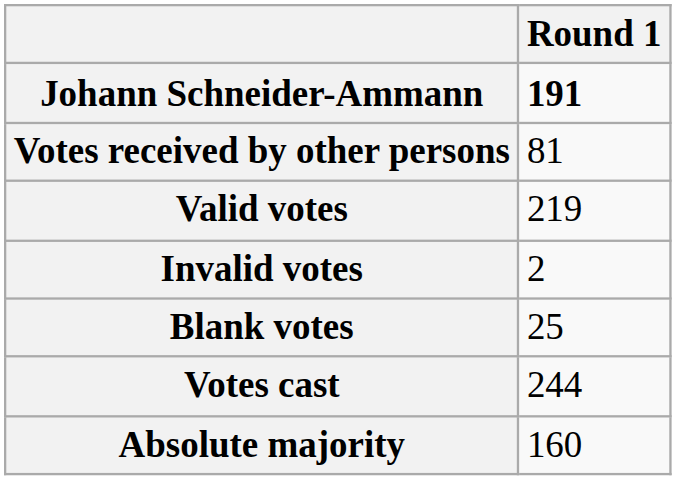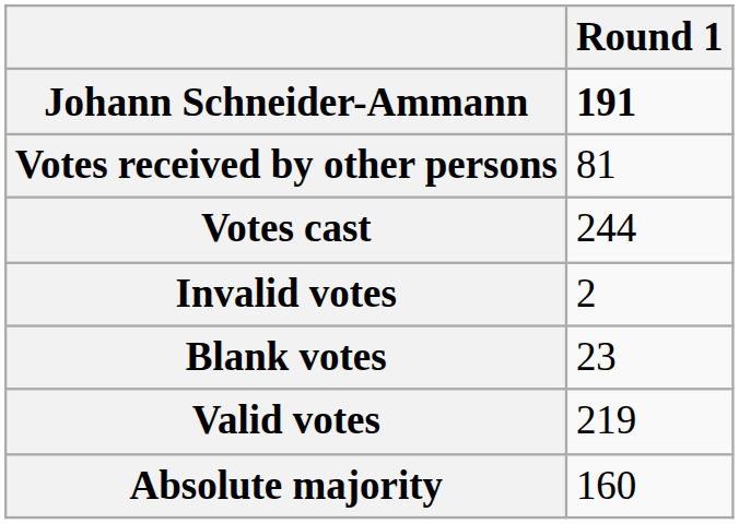 <table class="wikitable">
 <tr>
 <th></th>
 <th>Round 1</th>
 </tr>
 <tr>
 <th>Johann Schneider-Ammann</th>
 <td><strong>191</strong></td>
 </tr>
 <tr>
 <th>Votes received by other persons</th>
 <td>81</td>
 </tr>
 <tr>
-<th>Valid votes</th>
-<td>219</td>
+<th>Votes cast</th>
+<td>244</td>
 </tr>
 <tr>
 <th>Invalid votes</th>
 <td>2</td>
 </tr>
 <tr>
 <th>Blank votes</th>
-<td>25</td>
+<td>23</td>
 </tr>
 <tr>
-<th>Votes cast</th>
-<td>244</td>
+<th>Valid votes</th>
+<td>219</td>
 </tr>
 <tr>
 <th>Absolute majority</th>
 <td>160</td>
 </tr>
 </table>
